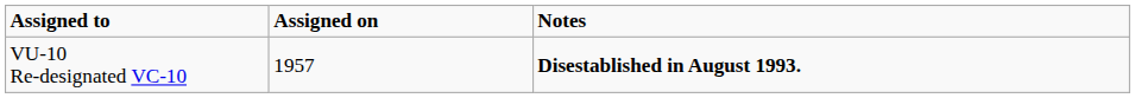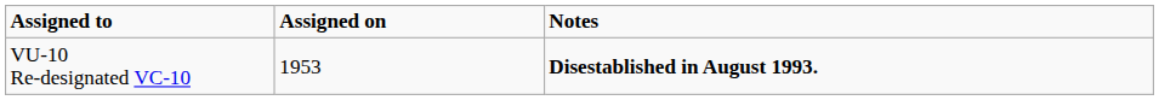 <table class="wikitable" style="width: 70%;">
 <tr>
 <td style="width: 200px;"><strong>Assigned to</strong></td>
 <td style="width: 200px;"><strong>Assigned on</strong></td>
 <td><strong>Notes</strong></td>
 </tr>
 <tr>
 <td>VU-10<br>Re-designated <a href='#'>VC-10</a></td>
-<td>1957</td>
+<td>1953</td>
 <td><strong>Disestablished in August 1993.</strong></td>
 </tr>
 </table>
